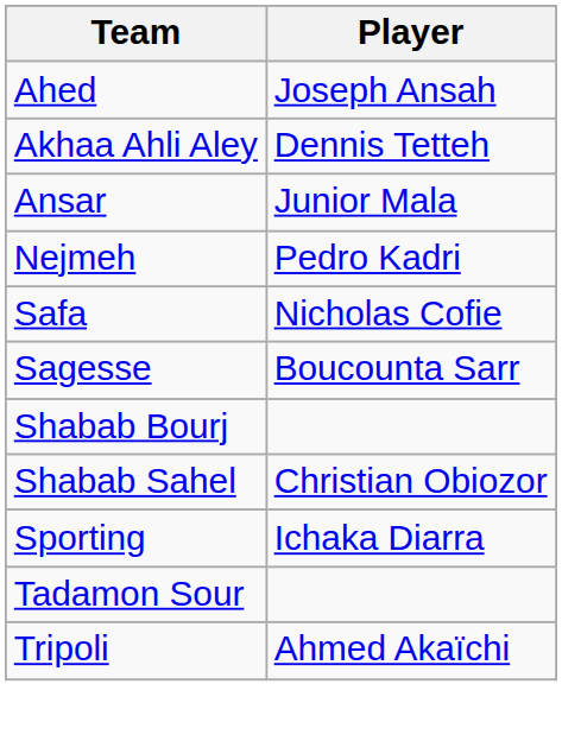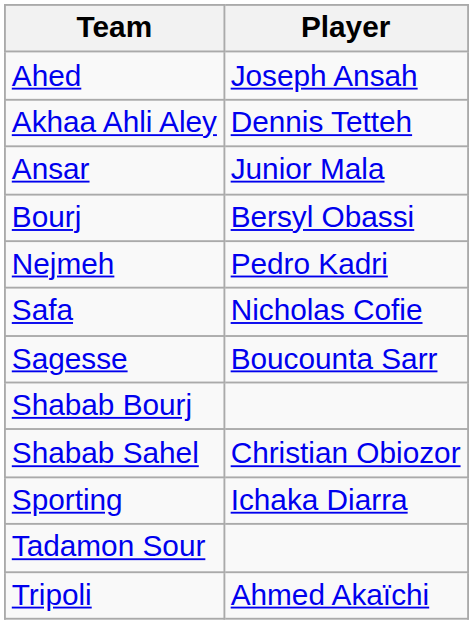 <table class="wikitable">
 <tr>
 <th>Team</th>
 <th>Player</th>
 </tr>
 <tr>
 <td><a href='#'>Ahed</a></td>
 <td> <a href='#'>Joseph Ansah</a></td>
 </tr>
 <tr>
 <td><a href='#'>Akhaa Ahli Aley</a></td>
 <td> <a href='#'>Dennis Tetteh</a></td>
 </tr>
 <tr>
 <td><a href='#'>Ansar</a></td>
 <td> <a href='#'>Junior Mala</a></td>
+</tr>
+<tr>
+<td><a href='#'>Bourj</a></td>
+<td> <a href='#'>Bersyl Obassi</a></td>
 </tr>
 <tr>
 <td><a href='#'>Nejmeh</a></td>
 <td> <a href='#'>Pedro Kadri</a></td>
 </tr>
 <tr>
 <td><a href='#'>Safa</a></td>
 <td> <a href='#'>Nicholas Cofie</a></td>
 </tr>
 <tr>
 <td><a href='#'>Sagesse</a></td>
 <td> <a href='#'>Boucounta Sarr</a></td>
 </tr>
 <tr>
 <td><a href='#'>Shabab Bourj</a></td>
 <td></td>
 </tr>
 <tr>
 <td><a href='#'>Shabab Sahel</a></td>
 <td> <a href='#'>Christian Obiozor</a></td>
 </tr>
 <tr>
 <td><a href='#'>Sporting</a></td>
 <td> <a href='#'>Ichaka Diarra</a></td>
 </tr>
 <tr>
 <td><a href='#'>Tadamon Sour</a></td>
 <td></td>
 </tr>
 <tr>
 <td><a href='#'>Tripoli</a></td>
 <td> <a href='#'>Ahmed Akaïchi</a></td>
 </tr>
 </table>
